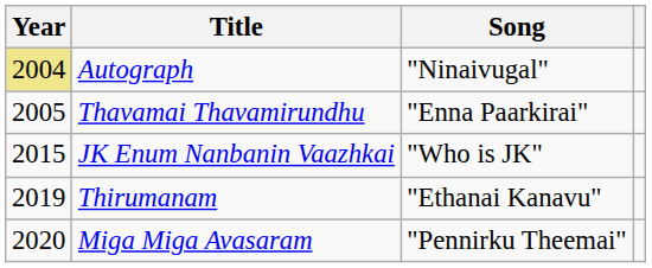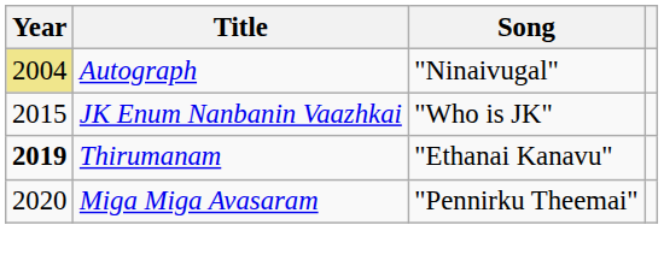 <table class="wikitable sortable">
 <tr>
 <th>Year</th>
 <th>Title</th>
 <th>Song</th>
 <th class="unsortable" ></th>
 </tr>
 <tr>
 <td style="background: khaki;">2004</td>
 <td><em><a href='#'>Autograph</a></em></td>
 <td>"Ninaivugal"</td>
 <td></td>
 </tr>
 <tr>
-<td>2005</td>
-<td><em><a href='#'>Thavamai Thavamirundhu</a></em></td>
-<td>"Enna Paarkirai"</td>
-<td></td>
-</tr>
-<tr>
 <td>2015</td>
 <td><em><a href='#'>JK Enum Nanbanin Vaazhkai</a></em></td>
 <td>"Who is JK"</td>
 <td></td>
 </tr>
 <tr>
-<td>2019</td>
+<td><strong>2019</strong></td>
 <td><em><a href='#'>Thirumanam</a></em></td>
 <td>"Ethanai Kanavu"</td>
 <td></td>
 </tr>
 <tr>
 <td>2020</td>
 <td><em><a href='#'>Miga Miga Avasaram</a></em></td>
 <td>"Pennirku Theemai"</td>
 <td></td>
 </tr>
 </table>
